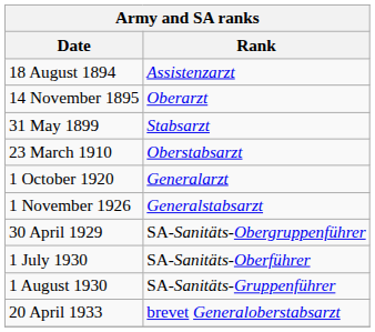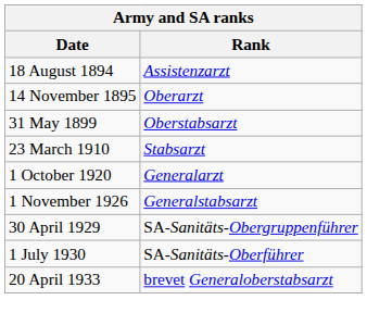 <table class="wikitable float-right">
 <tr>
 <th colspan="2">Army and SA ranks</th>
 </tr>
 <tr>
 <th>Date</th>
 <th>Rank</th>
 </tr>
 <tr>
 <td>18 August 1894</td>
 <td><em><a href='#'>Assistenzarzt</a></em></td>
 </tr>
 <tr>
 <td>14  November 1895</td>
 <td><em><a href='#'>Oberarzt</a></em></td>
 </tr>
 <tr>
 <td>31 May 1899</td>
-<td><em><a href='#'>Stabsarzt</a></em></td>
+<td><em><a href='#'>Oberstabsarzt</a></em></td>
 </tr>
 <tr>
 <td>23 March 1910</td>
-<td><em><a href='#'>Oberstabsarzt</a></em></td>
+<td><em><a href='#'>Stabsarzt</a></em></td>
 </tr>
 <tr>
 <td>1 October 1920</td>
 <td><em><a href='#'>Generalarzt</a></em></td>
 </tr>
 <tr>
 <td>1 November 1926</td>
 <td><em><a href='#'>Generalstabsarzt</a></em></td>
 </tr>
 <tr>
 <td>30 April 1929</td>
 <td>SA-<em>Sanitäts-<a href='#'>Obergruppenführer</a></em></td>
 </tr>
 <tr>
 <td>1 July 1930</td>
 <td>SA-<em>Sanitäts-<a href='#'>Oberführer</a></em></td>
 </tr>
 <tr>
-<td>1 August 1930</td>
-<td>SA-<em>Sanitäts-<a href='#'>Gruppenführer</a></em></td>
-</tr>
-<tr>
 <td>20 April 1933</td>
 <td><a href='#'>brevet</a> <em><a href='#'>Generaloberstabsarzt</a></em></td>
 </tr>
 <tr>
 </tr>
 </table>
